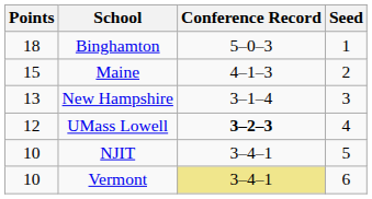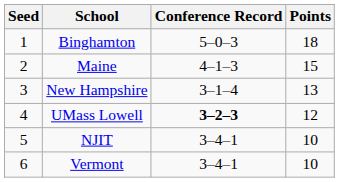 <table class="wikitable" style="text-align:center">
 <tr>
-<th>Points</th>
+<th>Seed</th>
 <th>School</th>
 <th>Conference Record</th>
-<th>Seed</th>
+<th>Points</th>
 </tr>
 <tr>
-<td>18</td>
+<td>1</td>
 <td><a href='#'>Binghamton</a></td>
 <td>5–0–3</td>
-<td>1</td>
+<td>18</td>
 </tr>
 <tr>
-<td>15</td>
+<td>2</td>
 <td><a href='#'>Maine</a></td>
 <td>4–1–3</td>
-<td>2</td>
+<td>15</td>
 </tr>
 <tr>
-<td>13</td>
+<td>3</td>
 <td><a href='#'>New Hampshire</a></td>
 <td>3–1–4</td>
-<td>3</td>
+<td>13</td>
 </tr>
 <tr>
-<td>12</td>
+<td>4</td>
 <td><a href='#'>UMass Lowell</a></td>
 <td><strong>3–2–3</strong></td>
-<td>4</td>
+<td>12</td>
 </tr>
 <tr>
-<td>10</td>
+<td>5</td>
 <td><a href='#'>NJIT</a></td>
 <td>3–4–1</td>
-<td>5</td>
+<td>10</td>
 </tr>
 <tr>
+<td>6</td>
+<td><a href='#'>Vermont</a></td>
+<td>3–4–1</td>
 <td>10</td>
-<td><a href='#'>Vermont</a></td>
-<td style="background: khaki;">3–4–1</td>
-<td>6</td>
 </tr>
 </table>
